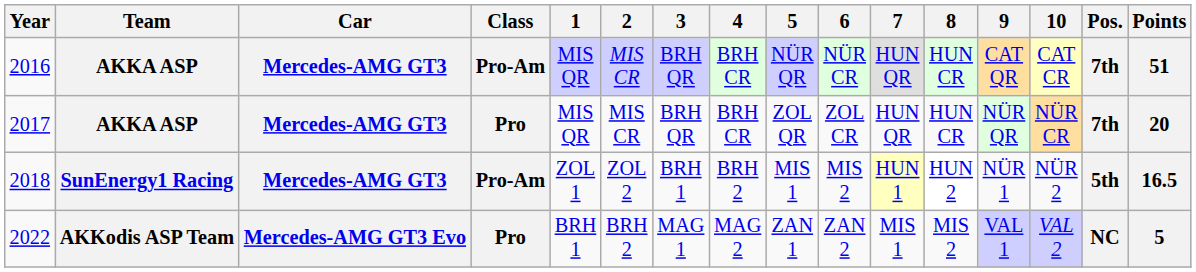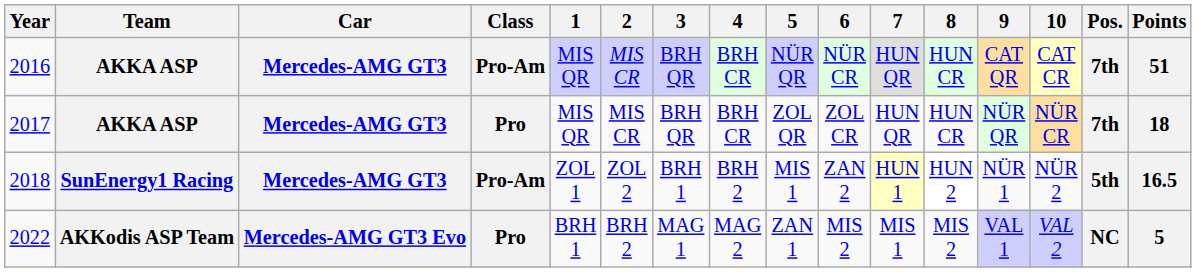 <table class="wikitable" border="1" style="text-align:center; font-size:85%;">
 <tr>
 <th>Year</th>
 <th>Team</th>
 <th>Car</th>
 <th>Class</th>
 <th>1</th>
 <th>2</th>
 <th>3</th>
 <th>4</th>
 <th>5</th>
 <th>6</th>
 <th>7</th>
 <th>8</th>
 <th>9</th>
 <th>10</th>
 <th>Pos.</th>
 <th>Points</th>
 </tr>
 <tr>
 <td><a href='#'>2016</a></td>
 <th nowrap>AKKA ASP</th>
 <th nowrap><a href='#'>Mercedes-AMG GT3</a></th>
 <th>Pro-Am</th>
 <td style="background:#CFCFFF;"><a href='#'>MIS<br>QR</a><br></td>
 <td style="background:#CFCFFF;"><em><a href='#'>MIS<br>CR</a></em><br></td>
 <td style="background:#CFCFFF;"><a href='#'>BRH<br>QR</a><br></td>
 <td style="background:#DFFFDF;"><a href='#'>BRH<br>CR</a><br></td>
 <td style="background:#CFCFFF;"><a href='#'>NÜR<br>QR</a><br></td>
 <td style="background:#DFFFDF;"><a href='#'>NÜR<br>CR</a><br></td>
 <td style="background:#DFDFDF;"><a href='#'>HUN<br>QR</a><br></td>
 <td style="background:#DFFFDF;"><a href='#'>HUN<br>CR</a><br></td>
 <td style="background:#FFDF9F;"><a href='#'>CAT<br>QR</a><br></td>
 <td style="background:#FFFFBF;"><a href='#'>CAT<br>CR</a><br></td>
 <th>7th</th>
 <th>51</th>
 </tr>
 <tr>
 <td><a href='#'>2017</a></td>
 <th nowrap>AKKA ASP</th>
 <th nowrap><a href='#'>Mercedes-AMG GT3</a></th>
 <th>Pro</th>
 <td><a href='#'>MIS<br>QR</a></td>
 <td><a href='#'>MIS<br>CR</a></td>
 <td><a href='#'>BRH<br>QR</a></td>
 <td><a href='#'>BRH<br>CR</a></td>
 <td><a href='#'>ZOL<br>QR</a></td>
 <td><a href='#'>ZOL<br>CR</a></td>
 <td><a href='#'>HUN<br>QR</a></td>
 <td><a href='#'>HUN<br>CR</a></td>
 <td style="background:#DFFFDF;"><a href='#'>NÜR<br>QR</a><br></td>
 <td style="background:#FFDF9F;"><a href='#'>NÜR<br>CR</a><br></td>
 <th>7th</th>
-<th>20</th>
+<th>18</th>
 </tr>
 <tr>
 <td><a href='#'>2018</a></td>
 <th nowrap><a href='#'>SunEnergy1 Racing</a></th>
 <th nowrap><a href='#'>Mercedes-AMG GT3</a></th>
 <th>Pro-Am</th>
 <td><a href='#'>ZOL<br>1</a></td>
 <td><a href='#'>ZOL<br>2</a></td>
 <td><a href='#'>BRH<br>1</a></td>
 <td><a href='#'>BRH<br>2</a></td>
 <td><a href='#'>MIS<br>1</a></td>
-<td><a href='#'>MIS<br>2</a></td>
+<td><a href='#'>ZAN<br>2</a></td>
 <td style="background:#FFFFBF;"><a href='#'>HUN<br>1</a><br></td>
 <td style="background:#FFFFFF;"><a href='#'>HUN<br>2</a><br></td>
 <td><a href='#'>NÜR<br>1</a></td>
 <td><a href='#'>NÜR<br>2</a></td>
 <th>5th</th>
 <th>16.5</th>
 </tr>
 <tr>
 <td><a href='#'>2022</a></td>
 <th nowrap>AKKodis ASP Team</th>
 <th nowrap><a href='#'>Mercedes-AMG GT3 Evo</a></th>
 <th>Pro</th>
 <td><a href='#'>BRH<br>1</a></td>
 <td><a href='#'>BRH<br>2</a></td>
 <td><a href='#'>MAG<br>1</a></td>
 <td><a href='#'>MAG<br>2</a></td>
 <td><a href='#'>ZAN<br>1</a></td>
-<td><a href='#'>ZAN<br>2</a></td>
+<td><a href='#'>MIS<br>2</a></td>
 <td><a href='#'>MIS<br>1</a></td>
 <td><a href='#'>MIS<br>2</a></td>
 <td style="background:#CFCFFF;"><a href='#'>VAL<br>1</a><br></td>
 <td style="background:#CFCFFF;"><em><a href='#'>VAL<br>2</a></em><br></td>
 <th>NC</th>
 <th>5</th>
 </tr>
 </table>
